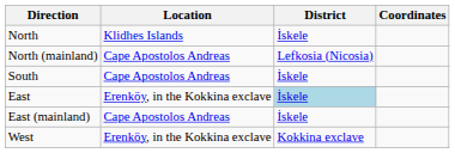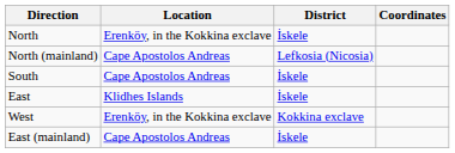 <table class="wikitable">
 <tr>
 <th>Direction</th>
 <th>Location</th>
 <th>District</th>
 <th class="unsortable">Coordinates</th>
 </tr>
 <tr class="vcard">
 <td>North</td>
-<td class="fn org"><a href='#'>Klidhes Islands</a></td>
+<td class="fn org"><a href='#'>Erenköy</a>, in the Kokkina exclave</td>
 <td><a href='#'>İskele</a></td>
 <td></td>
 </tr>
 <tr class="vcard">
 <td>North (mainland)</td>
 <td class="fn org"><a href='#'>Cape Apostolos Andreas</a></td>
 <td><a href='#'>Lefkosia (Nicosia)</a></td>
 <td></td>
 </tr>
 <tr class="vcard">
 <td>South</td>
 <td class="fn org"><a href='#'>Cape Apostolos Andreas</a></td>
 <td><a href='#'>İskele</a></td>
 <td></td>
 </tr>
 <tr class="vcard">
 <td>East</td>
-<td class="fn org"><a href='#'>Erenköy</a>, in the Kokkina exclave</td>
-<td style="background: lightblue;"><a href='#'>İskele</a></td>
-<td></td>
-</tr>
-<tr class="vcard">
-<td>East (mainland)</td>
-<td class="fn org"><a href='#'>Cape Apostolos Andreas</a></td>
+<td class="fn org"><a href='#'>Klidhes Islands</a></td>
 <td><a href='#'>İskele</a></td>
 <td></td>
 </tr>
 <tr class="vcard">
 <td>West</td>
 <td class="fn org"><a href='#'>Erenköy</a>, in the Kokkina exclave</td>
 <td><a href='#'>Kokkina exclave</a></td>
 <td></td>
 </tr>
+<tr class="vcard">
+<td>East (mainland)</td>
+<td class="fn org"><a href='#'>Cape Apostolos Andreas</a></td>
+<td><a href='#'>İskele</a></td>
+<td></td>
+</tr>
 </table>
